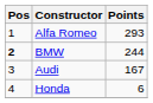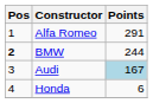 <table class="wikitable"   style="font-size:   85%;">
 <tr>
 <th>Pos</th>
 <th>Constructor</th>
 <th>Points</th>
 </tr>
 <tr>
 <td>1</td>
 <td> <a href='#'>Alfa Romeo</a></td>
-<td align="right">293</td>
+<td align="right">291</td>
 </tr>
 <tr>
 <td><strong>2</strong></td>
 <td> <a href='#'>BMW</a></td>
 <td align="right">244</td>
 </tr>
 <tr>
 <td>3</td>
 <td> <a href='#'>Audi</a></td>
-<td align="right">167</td>
+<td align="right" style="background: lightblue;">167</td>
 </tr>
 <tr>
 <td>4</td>
 <td> <a href='#'>Honda</a></td>
 <td align="right">6</td>
 </tr>
 <tr>
 </tr>
 </table>
